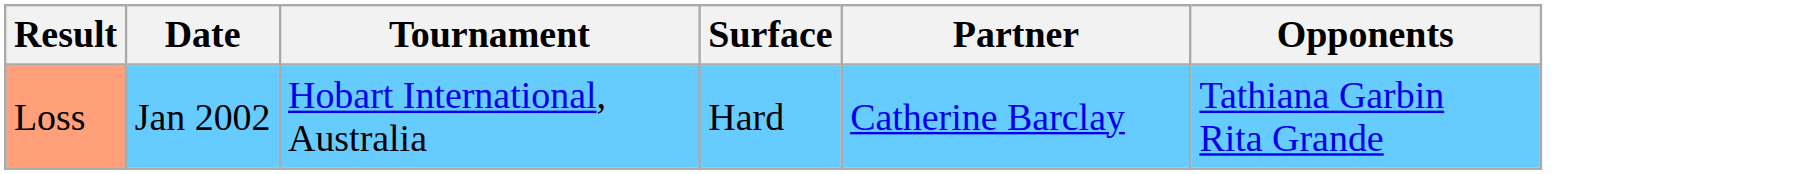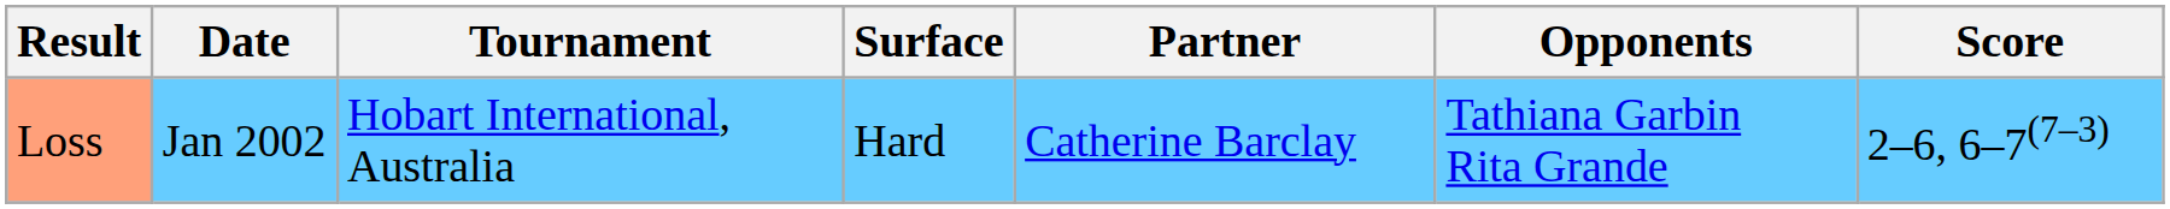 <table class="sortable wikitable";>
 <tr>
 <th>Result</th>
 <th>Date</th>
 <th style="width:170px">Tournament</th>
 <th style="width:50px">Surface</th>
 <th style="width:140px">Partner</th>
 <th style="width:140px">Opponents</th>
+<th style="width:100px" class="unsortable">Score</th>
 </tr>
 <tr bgcolor="#66ccff">
 <td style="background:#ffa07a;">Loss</td>
 <td>Jan 2002</td>
 <td><a href='#'>Hobart International</a>, Australia</td>
 <td>Hard</td>
 <td> <a href='#'>Catherine Barclay</a></td>
 <td> <a href='#'>Tathiana Garbin</a><br> <a href='#'>Rita Grande</a></td>
+<td>2–6, 6–7<sup>(7–3)</sup></td>
 </tr>
 </table>
